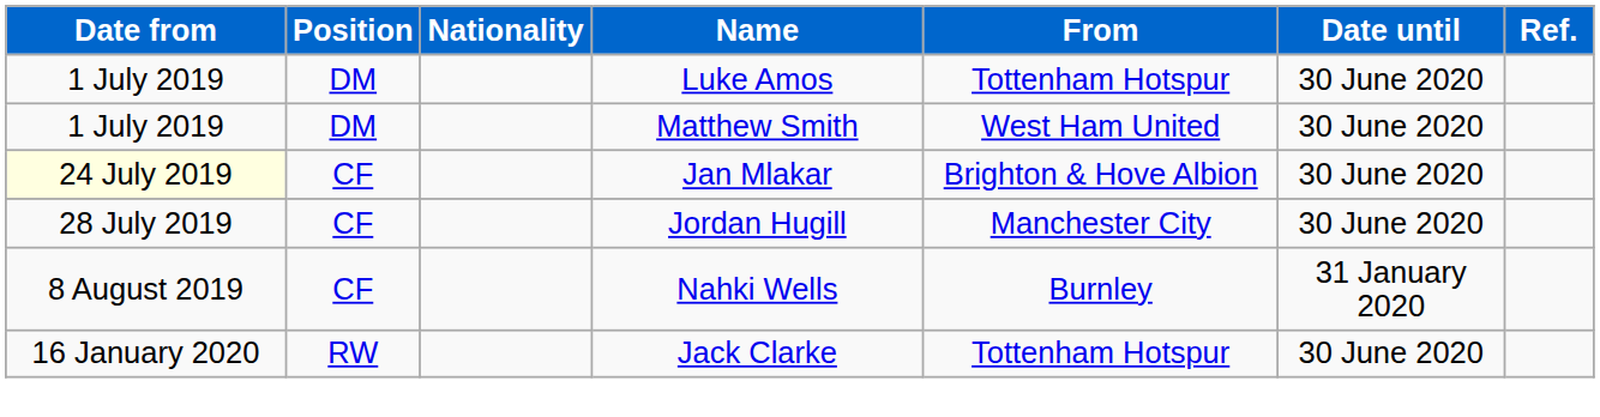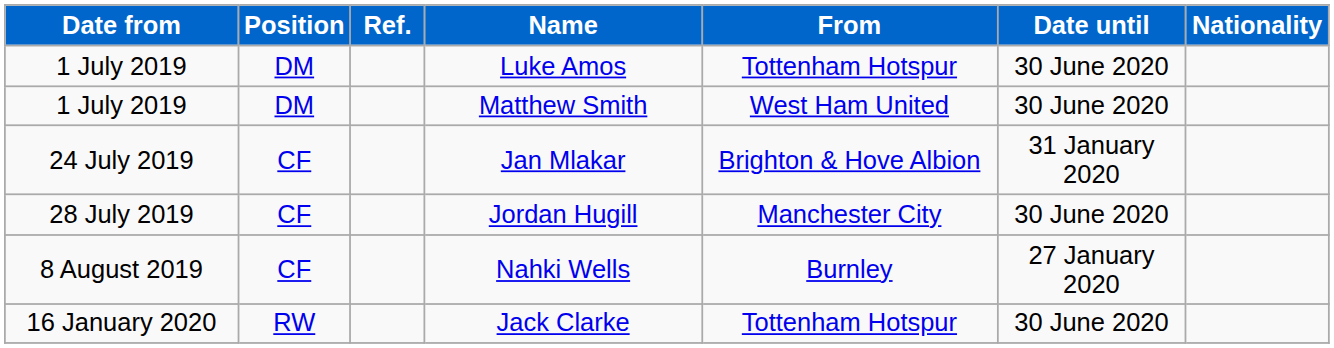 <table class="wikitable" style="text-align:center; font-size:90%; ">
 <tr>
 <th style="background:#0066CC; color:#FFFFFF; width:125px;">Date from</th>
 <th style="background:#0066CC; color:#FFFFFF; width:50px;">Position</th>
-<th style="background:#0066CC; color:#FFFFFF; width:50px;">Nationality</th>
+<th style="background:#0066CC; color:#FFFFFF; width:35px;">Ref.</th>
 <th style="background:#0066CC; color:#FFFFFF; width:150px;">Name</th>
 <th style="background:#0066CC; color:#FFFFFF; width:160px;">From</th>
 <th style="background:#0066CC; color:#FFFFFF; width:100px;">Date until</th>
-<th style="background:#0066CC; color:#FFFFFF; width:35px;">Ref.</th>
+<th style="background:#0066CC; color:#FFFFFF; width:50px;">Nationality</th>
 </tr>
 <tr>
 <td>1 July 2019</td>
 <td><a href='#'>DM</a></td>
 <td></td>
 <td><a href='#'>Luke Amos</a></td>
 <td><a href='#'>Tottenham Hotspur</a></td>
 <td>30 June 2020</td>
 <td></td>
 </tr>
 <tr>
 <td>1 July 2019</td>
 <td><a href='#'>DM</a></td>
 <td></td>
 <td><a href='#'>Matthew Smith</a></td>
 <td><a href='#'>West Ham United</a></td>
 <td>30 June 2020</td>
 <td></td>
 </tr>
 <tr>
-<td style="background: lightyellow;">24 July 2019</td>
+<td>24 July 2019</td>
 <td><a href='#'>CF</a></td>
 <td></td>
 <td><a href='#'>Jan Mlakar</a></td>
 <td><a href='#'>Brighton & Hove Albion</a></td>
-<td>30 June 2020</td>
+<td>31 January 2020</td>
 <td></td>
 </tr>
 <tr>
 <td>28 July 2019</td>
 <td><a href='#'>CF</a></td>
 <td></td>
 <td><a href='#'>Jordan Hugill</a></td>
 <td><a href='#'>Manchester City</a></td>
 <td>30 June 2020</td>
 <td></td>
 </tr>
 <tr>
 <td>8 August 2019</td>
 <td><a href='#'>CF</a></td>
 <td></td>
 <td><a href='#'>Nahki Wells</a></td>
 <td><a href='#'>Burnley</a></td>
-<td>31 January 2020</td>
+<td>27 January 2020</td>
 <td></td>
 </tr>
 <tr>
 <td>16 January 2020</td>
 <td><a href='#'>RW</a></td>
 <td></td>
 <td><a href='#'>Jack Clarke</a></td>
 <td><a href='#'>Tottenham Hotspur</a></td>
 <td>30 June 2020</td>
 <td></td>
 </tr>
 </table>
